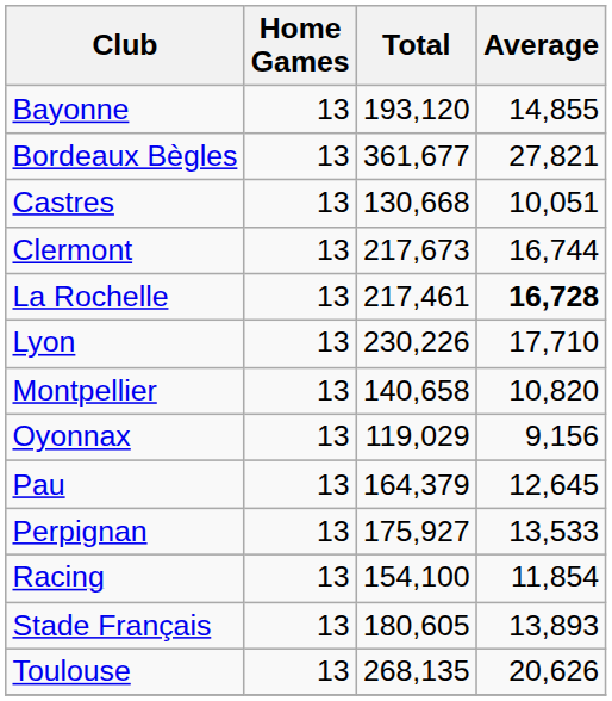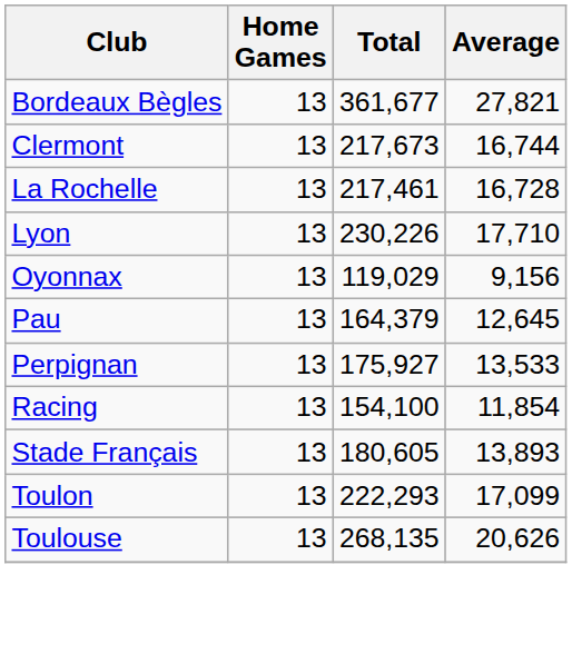 <table class="wikitable sortable" style="text-align:right">
 <tr>
 <th>Club</th>
 <th>Home<br>Games</th>
 <th>Total</th>
 <th>Average</th>
 </tr>
 <tr>
-<td style="text-align:left"><a href='#'>Bayonne</a></td>
-<td>13</td>
-<td>193,120</td>
-<td>14,855</td>
-</tr>
-<tr>
 <td style="text-align:left"><a href='#'>Bordeaux Bègles</a></td>
 <td>13</td>
 <td>361,677</td>
 <td>27,821</td>
-</tr>
-<tr>
-<td style="text-align:left"><a href='#'>Castres</a></td>
-<td>13</td>
-<td>130,668</td>
-<td>10,051</td>
 </tr>
 <tr>
 <td style="text-align:left"><a href='#'>Clermont</a></td>
 <td>13</td>
 <td>217,673</td>
 <td>16,744</td>
 </tr>
 <tr>
 <td style="text-align:left"><a href='#'>La Rochelle</a></td>
 <td>13</td>
 <td>217,461</td>
-<td><strong>16,728</strong></td>
+<td>16,728</td>
 </tr>
 <tr>
 <td style="text-align:left"><a href='#'>Lyon</a></td>
 <td>13</td>
 <td>230,226</td>
 <td>17,710</td>
-</tr>
-<tr>
-<td style="text-align:left"><a href='#'>Montpellier</a></td>
-<td>13</td>
-<td>140,658</td>
-<td>10,820</td>
 </tr>
 <tr>
 <td style="text-align:left"><a href='#'>Oyonnax</a></td>
 <td>13</td>
 <td>119,029</td>
 <td>9,156</td>
 </tr>
 <tr>
 <td style="text-align:left"><a href='#'>Pau</a></td>
 <td>13</td>
 <td>164,379</td>
 <td>12,645</td>
 </tr>
 <tr>
 <td style="text-align:left"><a href='#'>Perpignan</a></td>
 <td>13</td>
 <td>175,927</td>
 <td>13,533</td>
 </tr>
 <tr>
 <td style="text-align:left"><a href='#'>Racing</a></td>
 <td>13</td>
 <td>154,100</td>
 <td>11,854</td>
 </tr>
 <tr>
 <td style="text-align:left"><a href='#'>Stade Français</a></td>
 <td>13</td>
 <td>180,605</td>
 <td>13,893</td>
 </tr>
 <tr>
+<td style="text-align:left"><a href='#'>Toulon</a></td>
+<td>13</td>
+<td>222,293</td>
+<td>17,099</td>
+</tr>
+<tr>
 <td style="text-align:left"><a href='#'>Toulouse</a></td>
 <td>13</td>
 <td>268,135</td>
 <td>20,626</td>
 </tr>
 <tr>
 </tr>
 </table>
